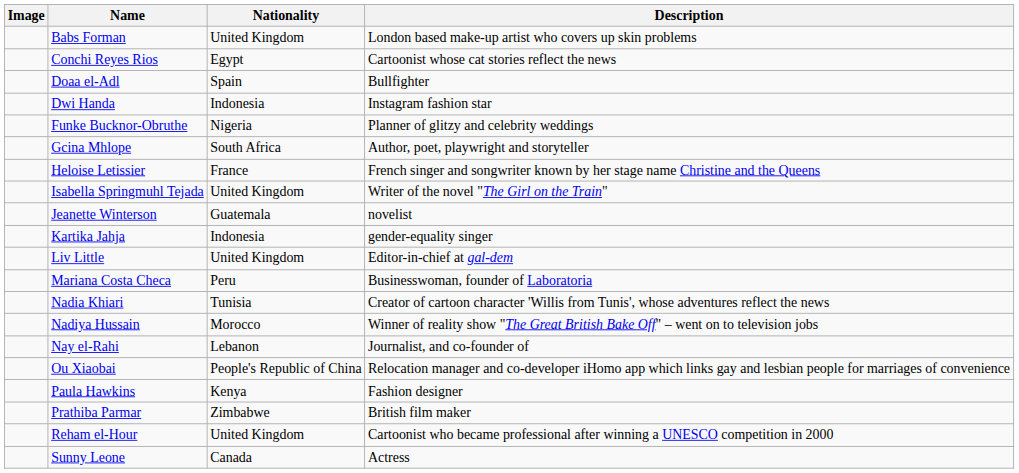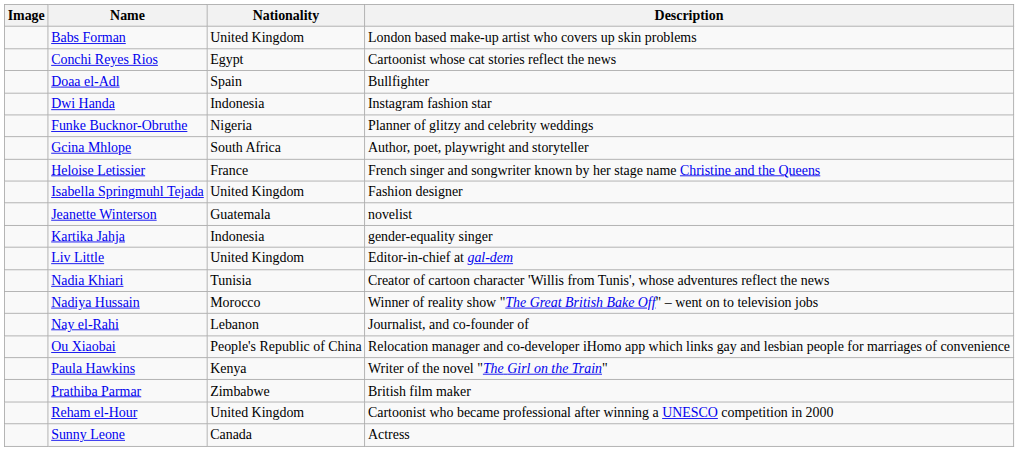 <table class="wikitable sortable">
 <tr>
 <th>Image</th>
 <th>Name</th>
 <th>Nationality</th>
 <th>Description</th>
 </tr>
 <tr>
 <td></td>
 <td><a href='#'>Babs Forman</a></td>
 <td>United Kingdom</td>
 <td>London based make-up artist who covers up skin problems</td>
 </tr>
 <tr>
 <td></td>
 <td><a href='#'>Conchi Reyes Rios</a></td>
 <td>Egypt</td>
 <td>Cartoonist whose cat stories reflect the news</td>
 </tr>
 <tr>
 <td></td>
 <td><a href='#'>Doaa el-Adl</a></td>
 <td>Spain</td>
 <td>Bullfighter</td>
 </tr>
 <tr>
 <td></td>
 <td><a href='#'>Dwi Handa</a></td>
 <td>Indonesia</td>
 <td>Instagram fashion star</td>
 </tr>
 <tr>
 <td></td>
 <td><a href='#'>Funke Bucknor-Obruthe</a></td>
 <td>Nigeria</td>
 <td>Planner of glitzy and celebrity weddings</td>
 </tr>
 <tr>
 <td></td>
 <td><a href='#'>Gcina Mhlope</a></td>
 <td>South Africa</td>
 <td>Author, poet, playwright and storyteller</td>
 </tr>
 <tr>
 <td></td>
 <td><a href='#'>Heloise Letissier</a></td>
 <td>France</td>
 <td>French singer and songwriter known by her stage name <a href='#'>Christine and the Queens</a></td>
 </tr>
 <tr>
 <td></td>
 <td><a href='#'>Isabella Springmuhl Tejada</a></td>
 <td>United Kingdom</td>
-<td>Writer of the novel "<a href='#'><em>The</em> <em>Girl on the Train</em></a>"</td>
+<td>Fashion designer</td>
 </tr>
 <tr>
 <td></td>
 <td><a href='#'>Jeanette Winterson</a></td>
 <td>Guatemala</td>
 <td>novelist</td>
 </tr>
 <tr>
 <td></td>
 <td><a href='#'>Kartika Jahja</a></td>
 <td>Indonesia</td>
 <td>gender-equality singer</td>
 </tr>
 <tr>
 <td></td>
 <td><a href='#'>Liv Little</a></td>
 <td>United Kingdom</td>
 <td>Editor-in-chief at <em><a href='#'>gal-dem</a></em></td>
-</tr>
-<tr>
-<td></td>
-<td><a href='#'>Mariana Costa Checa</a></td>
-<td>Peru</td>
-<td>Businesswoman, founder of <a href='#'>Laboratoria</a></td>
 </tr>
 <tr>
 <td></td>
 <td><a href='#'>Nadia Khiari</a></td>
 <td>Tunisia</td>
 <td>Creator of cartoon character 'Willis from Tunis', whose adventures reflect the news</td>
 </tr>
 <tr>
 <td></td>
 <td><a href='#'>Nadiya Hussain</a></td>
 <td>Morocco</td>
 <td>Winner of reality show "<em><a href='#'>The Great British Bake Off</a></em>" – went on to television jobs</td>
 </tr>
 <tr>
 <td></td>
 <td><a href='#'>Nay el-Rahi</a></td>
 <td>Lebanon</td>
 <td>Journalist, and co-founder of </td>
 </tr>
 <tr>
 <td></td>
 <td><a href='#'>Ou Xiaobai</a></td>
 <td>People's Republic  of China</td>
 <td>Relocation manager and co-developer iHomo app which links gay and lesbian people for marriages of convenience</td>
 </tr>
 <tr>
 <td></td>
 <td><a href='#'>Paula Hawkins</a></td>
 <td>Kenya</td>
-<td>Fashion designer</td>
+<td>Writer of the novel "<a href='#'><em>The</em> <em>Girl on the Train</em></a>"</td>
 </tr>
 <tr>
 <td></td>
 <td><a href='#'>Prathiba Parmar</a></td>
 <td>Zimbabwe</td>
 <td>British film maker</td>
 </tr>
 <tr>
 <td></td>
 <td><a href='#'>Reham el-Hour</a></td>
 <td>United Kingdom</td>
 <td>Cartoonist who became professional after winning a <a href='#'>UNESCO</a> competition in 2000</td>
 </tr>
 <tr>
 <td></td>
 <td><a href='#'>Sunny Leone</a></td>
 <td>Canada</td>
 <td>Actress</td>
 </tr>
 </table>
